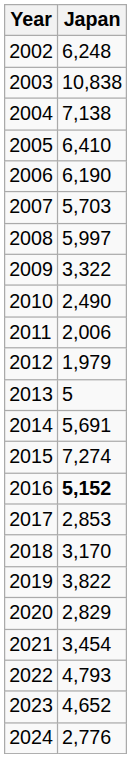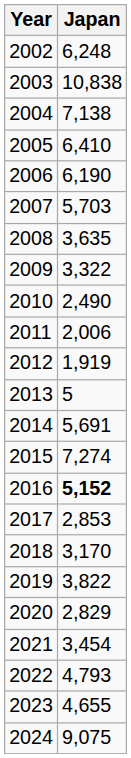 <table class="wikitable">
 <tr>
 <th>Year</th>
 <th>Japan</th>
 </tr>
 <tr>
 <td>2002</td>
 <td>6,248</td>
 </tr>
 <tr>
 <td>2003</td>
 <td>10,838</td>
 </tr>
 <tr>
 <td>2004</td>
 <td>7,138</td>
 </tr>
 <tr>
 <td>2005</td>
 <td>6,410</td>
 </tr>
 <tr>
 <td>2006</td>
 <td>6,190</td>
 </tr>
 <tr>
 <td>2007</td>
 <td>5,703</td>
 </tr>
 <tr>
 <td>2008</td>
-<td>5,997</td>
+<td>3,635</td>
 </tr>
 <tr>
 <td>2009</td>
 <td>3,322</td>
 </tr>
 <tr>
 <td>2010</td>
 <td>2,490</td>
 </tr>
 <tr>
 <td>2011</td>
 <td>2,006</td>
 </tr>
 <tr>
 <td>2012</td>
-<td>1,979</td>
+<td>1,919</td>
 </tr>
 <tr>
 <td>2013</td>
 <td>5</td>
 </tr>
 <tr>
 <td>2014</td>
 <td>5,691</td>
 </tr>
 <tr>
 <td>2015</td>
 <td>7,274</td>
 </tr>
 <tr>
 <td>2016</td>
 <td><strong>5,152</strong></td>
 </tr>
 <tr>
 <td>2017</td>
 <td>2,853</td>
 </tr>
 <tr>
 <td>2018</td>
 <td>3,170</td>
 </tr>
 <tr>
 <td>2019</td>
 <td>3,822</td>
 </tr>
 <tr>
 <td>2020</td>
 <td>2,829</td>
 </tr>
 <tr>
 <td>2021</td>
 <td>3,454</td>
 </tr>
 <tr>
 <td>2022</td>
 <td>4,793</td>
 </tr>
 <tr>
 <td>2023</td>
-<td>4,652</td>
+<td>4,655</td>
 </tr>
 <tr>
 <td>2024</td>
-<td>2,776</td>
+<td>9,075</td>
 </tr>
 </table>
